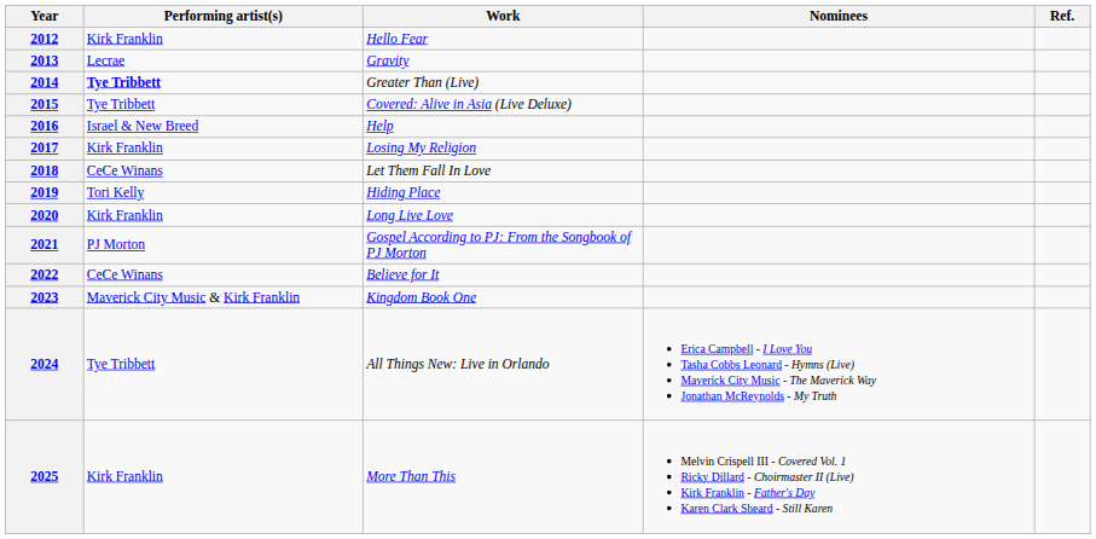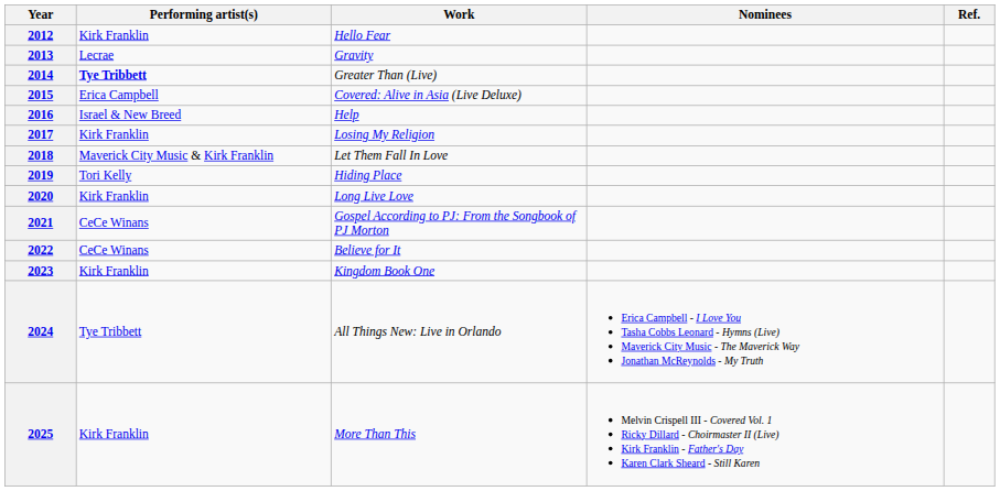 <table class="wikitable">
 <tr>
 <th width="7%">Year</th>
 <th width="25%">Performing artist(s)</th>
 <th width="25%">Work</th>
 <th width="35%" class=unsortable>Nominees</th>
 <th width="5%" class=unsortable>Ref.</th>
 </tr>
 <tr>
 <th scope="row" style="text-align:center;"><a href='#'>2012</a></th>
 <td><a href='#'>Kirk Franklin</a></td>
 <td><em><a href='#'>Hello Fear</a></em></td>
 <td></td>
 <td style="text-align:center;"></td>
 </tr>
 <tr>
 <th scope="row" style="text-align:center;"><a href='#'>2013</a></th>
 <td><a href='#'>Lecrae</a></td>
 <td><em><a href='#'>Gravity</a></em></td>
 <td></td>
 <td style="text-align:center;"></td>
 </tr>
 <tr>
 <th scope="row" style="text-align:center;"><a href='#'>2014</a></th>
 <td><strong><a href='#'>Tye Tribbett</a></strong></td>
 <td><em>Greater Than (Live)</em></td>
 <td></td>
 <td style="text-align:center;"></td>
 </tr>
 <tr>
 <th scope="row" style="text-align:center;"><a href='#'>2015</a></th>
-<td><a href='#'>Tye Tribbett</a></td>
+<td><a href='#'>Erica Campbell</a></td>
 <td><em><a href='#'>Covered: Alive in Asia</a> (Live Deluxe)</em></td>
 <td></td>
 <td style="text-align:center;"></td>
 </tr>
 <tr>
 <th scope="row" style="text-align:center;"><a href='#'>2016</a></th>
 <td><a href='#'>Israel & New Breed</a></td>
 <td><em><a href='#'>Help</a></em></td>
 <td></td>
 <td style="text-align:center;"></td>
 </tr>
 <tr>
 <th scope="row" style="text-align:center;"><a href='#'>2017</a></th>
 <td><a href='#'>Kirk Franklin</a></td>
 <td><em><a href='#'>Losing My Religion</a></em></td>
 <td></td>
 <td style="text-align:center;"></td>
 </tr>
 <tr>
 <th scope="row" style="text-align:center;"><a href='#'>2018</a></th>
-<td><a href='#'>CeCe Winans</a></td>
+<td><a href='#'>Maverick City Music</a> & <a href='#'>Kirk Franklin</a></td>
 <td><em>Let Them Fall In Love</em></td>
 <td></td>
 <td style="text-align:center;"></td>
 </tr>
 <tr>
 <th scope="row" style="text-align:center;"><a href='#'>2019</a></th>
 <td><a href='#'>Tori Kelly</a></td>
 <td><em><a href='#'>Hiding Place</a></em></td>
 <td></td>
 <td style="text-align:center;"></td>
 </tr>
 <tr>
 <th scope="row" style="text-align:center;"><a href='#'>2020</a></th>
 <td><a href='#'>Kirk Franklin</a></td>
 <td><em><a href='#'>Long Live Love</a></em></td>
 <td></td>
 <td style="text-align:center;"></td>
 </tr>
 <tr>
 <th scope="row" style="text-align:center;"><a href='#'>2021</a></th>
-<td><a href='#'>PJ Morton</a></td>
+<td><a href='#'>CeCe Winans</a></td>
 <td><em><a href='#'>Gospel According to PJ: From the Songbook of PJ Morton</a></em></td>
 <td></td>
 <td style="text-align:center;"></td>
 </tr>
 <tr>
 <th><a href='#'>2022</a></th>
 <td><a href='#'>CeCe Winans</a></td>
 <td><em><a href='#'>Believe for It</a></em></td>
 <td></td>
 <td></td>
 </tr>
 <tr>
 <th><a href='#'>2023</a></th>
-<td><a href='#'>Maverick City Music</a> & <a href='#'>Kirk Franklin</a></td>
+<td><a href='#'>Kirk Franklin</a></td>
 <td><em><a href='#'>Kingdom Book One</a></em></td>
 <td></td>
 <td></td>
 </tr>
 <tr>
 <th><a href='#'>2024</a></th>
 <td><a href='#'>Tye Tribbett</a></td>
 <td><em>All Things New: Live in Orlando</em></td>
 <td><br><ul><li><small><a href='#'>Erica Campbell</a> - <em><a href='#'>I Love You</a></em></small></li><li><small><a href='#'>Tasha Cobbs Leonard</a> - <em>Hymns (Live)</em></small></li><li><small><a href='#'>Maverick City Music</a> - <em>The Maverick Way</em></small></li><li><small><a href='#'>Jonathan McReynolds</a> - <em>My Truth</em></small></li></ul></td>
 <td></td>
 </tr>
 <tr>
 <th><a href='#'>2025</a></th>
 <td><a href='#'>Kirk Franklin</a></td>
 <td><a href='#'><em>More Than This</em></a></td>
 <td><br><ul><li><small>Melvin Crispell III - <em>Covered Vol. 1</em></small></li><li><small><a href='#'>Ricky Dillard</a> - <em>Choirmaster II (Live)</em></small></li><li><small><a href='#'>Kirk Franklin</a> - <em><a href='#'>Father's Day</a></em></small></li><li><small><a href='#'>Karen Clark Sheard</a> - <em>Still Karen</em></small></li></ul></td>
 <td></td>
 </tr>
 </table>
